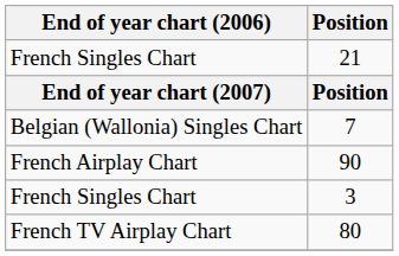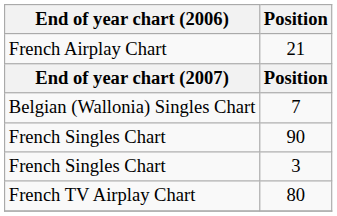 <table class="wikitable sortable">
 <tr>
 <th>End of year chart (2006)</th>
 <th>Position</th>
 </tr>
 <tr>
-<td>French Singles Chart</td>
+<td>French Airplay Chart</td>
 <td align="center">21</td>
 </tr>
 <tr>
 <th>End of year chart (2007)</th>
 <th>Position</th>
 </tr>
 <tr>
 <td>Belgian (Wallonia) Singles Chart</td>
 <td align="center">7</td>
 </tr>
 <tr>
-<td>French Airplay Chart</td>
+<td>French Singles Chart</td>
 <td align="center">90</td>
 </tr>
 <tr>
 <td>French Singles Chart</td>
 <td align="center">3</td>
 </tr>
 <tr>
 <td>French TV Airplay Chart</td>
 <td align="center">80</td>
 </tr>
 <tr>
 </tr>
 </table>
